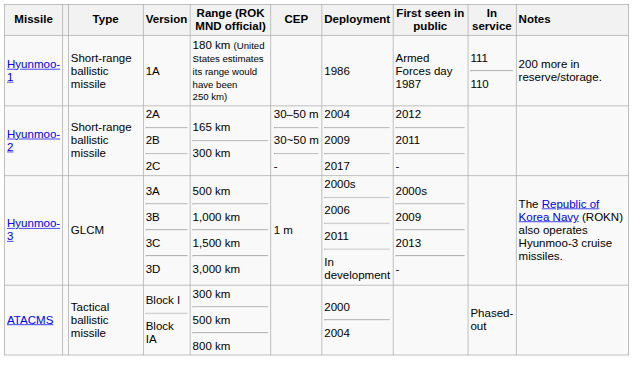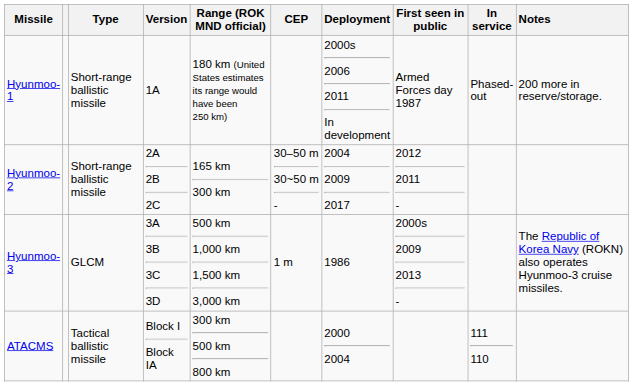 <table class="wikitable sortable">
 <tr>
 <th style="width:8%;">Missile</th>
 <th></th>
 <th style="width:12%;">Type</th>
 <th style="width:2%;">Version</th>
 <th style="width:13%;">Range (ROK MND official)</th>
 <th style="width:4%;">CEP</th>
 <th style="width:8%;">Deployment</th>
 <th style="width:12%;">First seen in public</th>
 <th style="width:7%;">In service</th>
 <th style="text-align:left;">Notes</th>
 </tr>
 <tr>
 <td><a href='#'>Hyunmoo-1</a></td>
 <td></td>
 <td>Short-range ballistic missile</td>
 <td>1A</td>
 <td>180 km <small>(United States estimates its range would have been 250 km)</small></td>
 <td></td>
-<td>1986</td>
+<td>2000s <hr>2006 <hr>2011<hr>In development</td>
 <td>Armed Forces day 1987</td>
-<td>111 <hr> 110</td>
+<td>Phased-out</td>
 <td>200 more in reserve/storage.</td>
 </tr>
 <tr>
 <td><a href='#'>Hyunmoo-2</a></td>
 <td></td>
 <td>Short-range ballistic missile</td>
 <td>2A<hr>2B<hr>2C</td>
 <td>165 km<hr>300 km</td>
 <td>30–50 m <hr>30~50 m <hr>-</td>
 <td>2004 <hr> 2009 <hr>2017</td>
 <td>2012<hr> 2011<hr>-</td>
 <td></td>
 <td></td>
 </tr>
 <tr>
 <td><a href='#'>Hyunmoo-3</a></td>
 <td></td>
 <td>GLCM</td>
 <td>3A<hr>3B<hr>3C<hr>3D</td>
 <td>500 km<hr>1,000 km <hr>1,500 km<hr>3,000 km</td>
 <td>1 m</td>
-<td>2000s <hr>2006 <hr>2011<hr>In development</td>
+<td>1986</td>
 <td>2000s<hr>2009 <hr>2013<hr>-</td>
 <td></td>
 <td>The <a href='#'>Republic of Korea Navy</a> (ROKN) also operates Hyunmoo-3 cruise missiles.</td>
 </tr>
 <tr>
 <td><a href='#'>ATACMS</a></td>
 <td></td>
 <td>Tactical ballistic missile</td>
 <td>Block I  <hr> Block IA</td>
 <td>300 km<hr>500 km <hr>800 km</td>
 <td></td>
 <td>2000 <hr> 2004</td>
 <td></td>
-<td>Phased-out</td>
+<td>111 <hr> 110</td>
 <td></td>
 </tr>
 </table>
